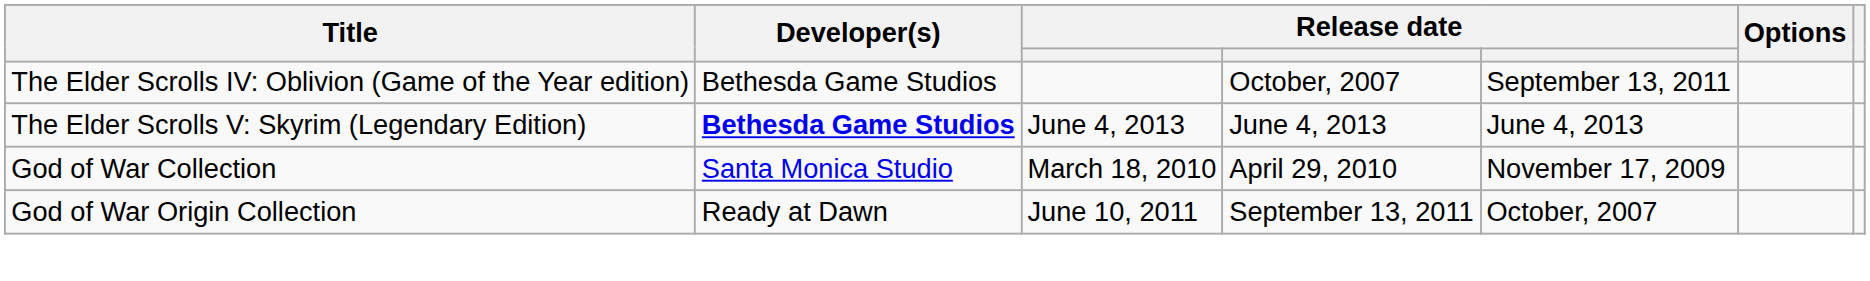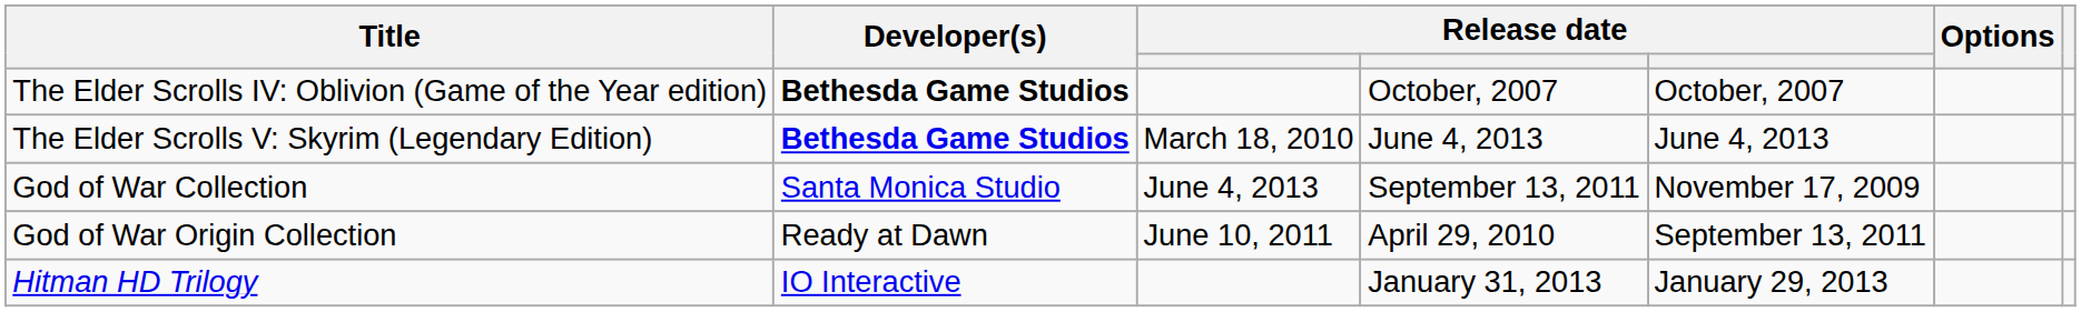 <table class="wikitable sortable" style="font-size:90%;" id="bundlelist">
 <tr>
 <th rowspan="2">Title</th>
 <th rowspan="2">Developer(s)</th>
 <th colspan="3">Release date</th>
 <th rowspan="2">Options</th>
 <th rowspan="2" class="unsortable"></th>
 </tr>
 <tr>
 <th></th>
 <th></th>
 <th></th>
 </tr>
 <tr>
 <td>The Elder Scrolls IV: Oblivion (Game of the Year edition)</td>
-<td>Bethesda Game Studios</td>
+<td><strong>Bethesda Game Studios</strong></td>
 <td></td>
 <td>October, 2007</td>
-<td>September 13, 2011</td>
+<td>October, 2007</td>
 <td></td>
 <td></td>
 </tr>
 <tr>
 <td>The Elder Scrolls V: Skyrim (Legendary Edition)</td>
 <td><strong><a href='#'>Bethesda Game Studios</a></strong></td>
-<td>June 4, 2013</td>
+<td>March 18, 2010</td>
 <td>June 4, 2013</td>
 <td>June 4, 2013</td>
 <td></td>
 </tr>
 <tr>
 <td>God of War Collection</td>
 <td><a href='#'>Santa Monica Studio</a></td>
-<td>March 18, 2010</td>
-<td>April 29, 2010</td>
+<td>June 4, 2013</td>
+<td>September 13, 2011</td>
 <td>November 17, 2009</td>
 <td></td>
 <td></td>
 </tr>
 <tr>
 <td>God of War Origin Collection</td>
 <td>Ready at Dawn</td>
 <td>June 10, 2011</td>
+<td>April 29, 2010</td>
 <td>September 13, 2011</td>
-<td>October, 2007</td>
+<td></td>
+<td></td>
+</tr>
+<tr>
+<td><em><a href='#'>Hitman HD Trilogy</a></em></td>
+<td><a href='#'>IO Interactive</a></td>
+<td></td>
+<td>January 31, 2013</td>
+<td>January 29, 2013</td>
 <td></td>
 <td></td>
 </tr>
 </table>
